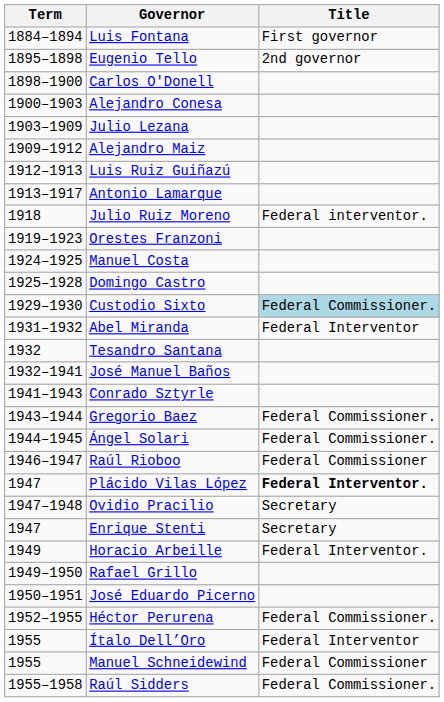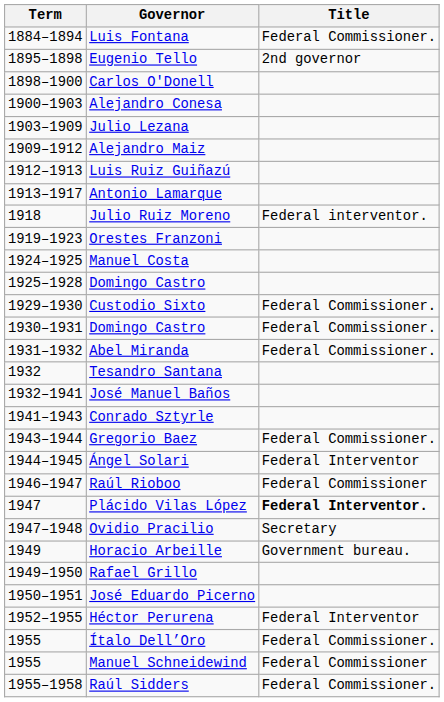 <table class="wikitable" style="font-size: 95%;">
 <tr>
 <th>Term</th>
 <th>Governor</th>
 <th>Title</th>
 </tr>
 <tr>
 <td>1884–1894</td>
 <td><a href='#'>Luis Fontana</a></td>
-<td>First governor</td>
+<td>Federal Commissioner.</td>
 </tr>
 <tr>
 <td>1895–1898</td>
 <td><a href='#'>Eugenio Tello</a></td>
 <td>2nd governor</td>
 </tr>
 <tr>
 <td>1898–1900</td>
 <td><a href='#'>Carlos O'Donell</a></td>
 <td></td>
 </tr>
 <tr>
 <td>1900–1903</td>
 <td><a href='#'>Alejandro Conesa</a></td>
 <td></td>
 </tr>
 <tr>
 <td>1903–1909</td>
 <td><a href='#'>Julio Lezana</a></td>
 <td></td>
 </tr>
 <tr>
 <td>1909–1912</td>
 <td><a href='#'>Alejandro Maiz</a></td>
 <td></td>
 </tr>
 <tr>
 <td>1912–1913</td>
 <td><a href='#'>Luis Ruiz Guiñazú</a></td>
 <td></td>
 </tr>
 <tr>
 <td>1913–1917</td>
 <td><a href='#'>Antonio Lamarque</a></td>
 <td></td>
 </tr>
 <tr>
 <td>1918</td>
 <td><a href='#'>Julio Ruiz Moreno</a></td>
 <td>Federal interventor.</td>
 </tr>
 <tr>
 <td>1919–1923</td>
 <td><a href='#'>Orestes Franzoni</a></td>
 <td></td>
 </tr>
 <tr>
 <td>1924–1925</td>
 <td><a href='#'>Manuel Costa</a></td>
 <td></td>
 </tr>
 <tr>
 <td>1925–1928</td>
 <td><a href='#'>Domingo Castro</a></td>
 <td></td>
 </tr>
 <tr>
 <td>1929–1930</td>
 <td><a href='#'>Custodio Sixto</a></td>
-<td style="background: lightblue;">Federal Commissioner.</td>
+<td>Federal Commissioner.</td>
+</tr>
+<tr>
+<td>1930–1931</td>
+<td><a href='#'>Domingo Castro</a></td>
+<td>Federal Commissioner.</td>
 </tr>
 <tr>
 <td>1931–1932</td>
 <td><a href='#'>Abel Miranda</a></td>
-<td>Federal Interventor</td>
+<td>Federal Commissioner.</td>
 </tr>
 <tr>
 <td>1932</td>
 <td><a href='#'>Tesandro Santana</a></td>
 <td></td>
 </tr>
 <tr>
 <td>1932–1941</td>
 <td><a href='#'>José Manuel Baños</a></td>
 <td></td>
 </tr>
 <tr>
 <td>1941–1943</td>
 <td><a href='#'>Conrado Sztyrle</a></td>
 <td></td>
 </tr>
 <tr>
 <td>1943–1944</td>
 <td><a href='#'>Gregorio Baez</a></td>
 <td>Federal Commissioner.</td>
 </tr>
 <tr>
 <td>1944–1945</td>
 <td><a href='#'>Ángel Solari</a></td>
-<td>Federal Commissioner.</td>
+<td>Federal Interventor</td>
 </tr>
 <tr>
 <td>1946–1947</td>
 <td><a href='#'>Raúl Rioboo</a></td>
 <td>Federal Commissioner</td>
 </tr>
 <tr>
 <td>1947</td>
 <td><a href='#'>Plácido Vilas López</a></td>
 <td><strong>Federal Interventor.</strong></td>
 </tr>
 <tr>
 <td>1947–1948</td>
 <td><a href='#'>Ovidio Pracilio</a></td>
 <td>Secretary</td>
 </tr>
 <tr>
-<td>1947</td>
-<td><a href='#'>Enrique Stenti</a></td>
-<td>Secretary</td>
-</tr>
-<tr>
 <td>1949</td>
 <td><a href='#'>Horacio Arbeille</a></td>
-<td>Federal Interventor.</td>
+<td>Government bureau.</td>
 </tr>
 <tr>
 <td>1949–1950</td>
 <td><a href='#'>Rafael Grillo</a></td>
 <td></td>
 </tr>
 <tr>
 <td>1950–1951</td>
 <td><a href='#'>José Eduardo Picerno</a></td>
 <td></td>
 </tr>
 <tr>
 <td>1952–1955</td>
 <td><a href='#'>Héctor Perurena</a></td>
-<td>Federal Commissioner.</td>
+<td>Federal Interventor</td>
 </tr>
 <tr>
 <td>1955</td>
 <td><a href='#'>Ítalo Dell’Oro</a></td>
-<td>Federal Interventor</td>
+<td>Federal Commissioner.</td>
 </tr>
 <tr>
 <td>1955</td>
 <td><a href='#'>Manuel Schneidewind</a></td>
 <td>Federal Commissioner</td>
 </tr>
 <tr>
 <td>1955–1958</td>
 <td><a href='#'>Raúl Sidders</a></td>
 <td>Federal Commissioner.</td>
 </tr>
 </table>
